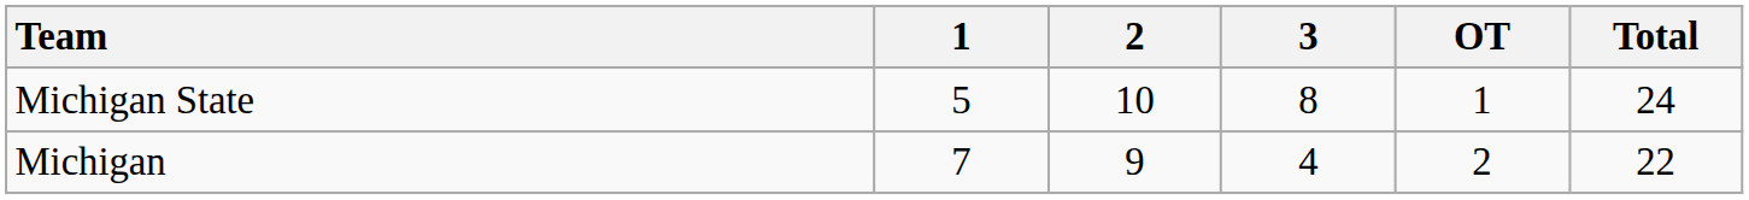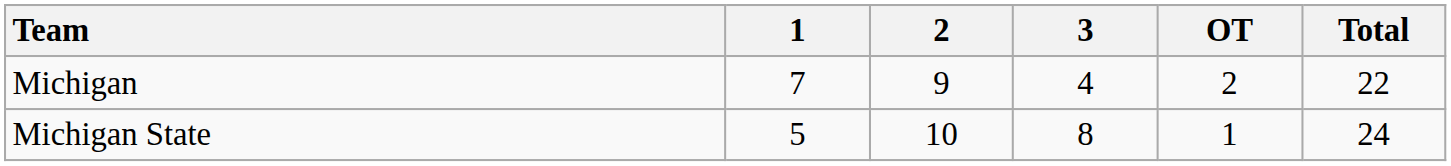 <table class="wikitable" style="width:80%;">
 <tr>
 <th style="width:50%; text-align:left;">Team</th>
 <th style="width:10%;">1</th>
 <th style="width:10%;">2</th>
 <th style="width:10%;">3</th>
 <th style="width:10%;">OT</th>
 <th style="width:10%;">Total</th>
 </tr>
 <tr>
+<td style="text-align:left;">Michigan</td>
+<td align=center>7</td>
+<td align=center>9</td>
+<td align=center>4</td>
+<td align=center>2</td>
+<td align=center>22</td>
+</tr>
+<tr>
 <td style="text-align:left;">Michigan State</td>
 <td align=center>5</td>
 <td align=center>10</td>
 <td align=center>8</td>
 <td align=center>1</td>
 <td align=center>24</td>
 </tr>
-<tr>
-<td style="text-align:left;">Michigan</td>
-<td align=center>7</td>
-<td align=center>9</td>
-<td align=center>4</td>
-<td align=center>2</td>
-<td align=center>22</td>
-</tr>
 </table>
